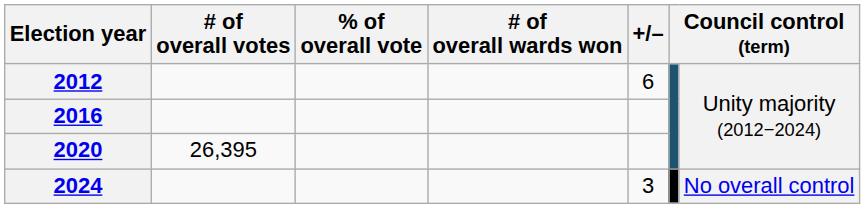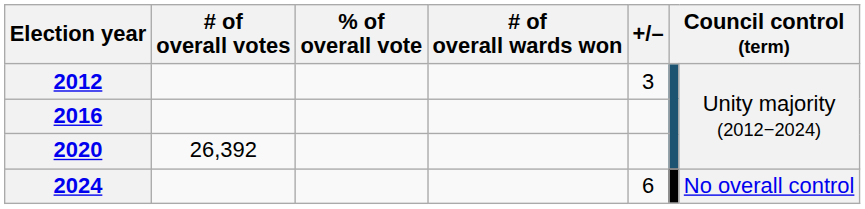 <table class=wikitable>
 <tr>
 <th>Election year</th>
 <th># of<br>overall votes</th>
 <th>% of<br>overall vote</th>
 <th># of<br>overall wards won</th>
 <th>+/–</th>
 <th colspan="3">Council control <br> <small> (term) </small></th>
 </tr>
 <tr>
 <th><a href='#'>2012</a></th>
 <td align="center"></td>
 <td align="center"></td>
 <td></td>
-<td align="center"> 6</td>
+<td align="center"> 3</td>
 <td rowspan="3" style="background-color:#1C5370; border-bottom:solid 0 gray"></td>
 <th rowspan="3" style="font-weight:normal">Unity majority <br> <small> (2012−2024) </small></th>
 </tr>
 <tr>
 <th><a href='#'>2016</a></th>
 <td align="center"></td>
 <td align="center"></td>
 <td></td>
 <td align="center"></td>
 </tr>
 <tr>
 <th><a href='#'>2020</a></th>
-<td align="center">26,395</td>
+<td align="center">26,392</td>
 <td align="center"></td>
 <td></td>
 <td align="center"></td>
 </tr>
 <tr>
 <th><a href='#'>2024</a></th>
 <td align="center"></td>
 <td align="center"></td>
 <td></td>
-<td align="center"> 3</td>
+<td align="center"> 6</td>
 <td rowspan="1" style="background-color:#000000; border-bottom:solid 0 gray"></td>
 <th rowspan="1" style="font-weight:normal"><a href='#'>No overall control</a> <br> <small></small></th>
 </tr>
 </table>
